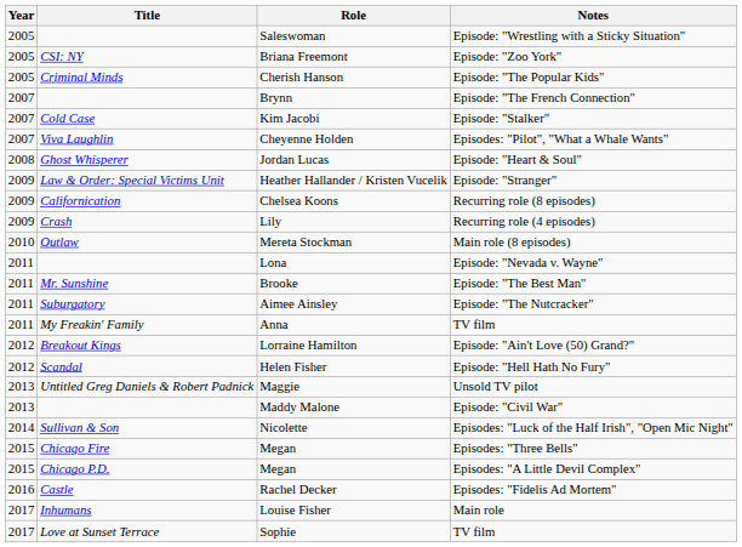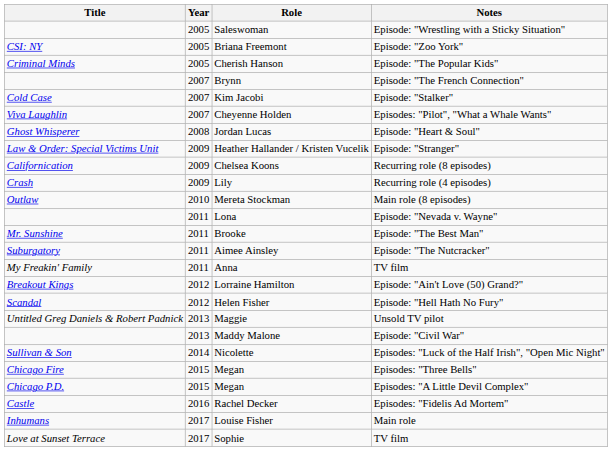 <table class="wikitable sortable">
 <tr>
+<th>Title</th>
 <th>Year</th>
-<th>Title</th>
 <th>Role</th>
 <th class="unsortable">Notes</th>
 </tr>
 <tr>
+<td><em></em></td>
 <td>2005</td>
-<td><em></em></td>
 <td>Saleswoman</td>
 <td>Episode: "Wrestling with a Sticky Situation"</td>
 </tr>
 <tr>
+<td><em><a href='#'>CSI: NY</a></em></td>
 <td>2005</td>
-<td><em><a href='#'>CSI: NY</a></em></td>
 <td>Briana Freemont</td>
 <td>Episode: "Zoo York"</td>
 </tr>
 <tr>
+<td><em><a href='#'>Criminal Minds</a></em></td>
 <td>2005</td>
-<td><em><a href='#'>Criminal Minds</a></em></td>
 <td>Cherish Hanson</td>
 <td>Episode: "The Popular Kids"</td>
 </tr>
 <tr>
+<td><em></em></td>
 <td>2007</td>
-<td><em></em></td>
 <td>Brynn</td>
 <td>Episode: "The French Connection"</td>
 </tr>
 <tr>
+<td><em><a href='#'>Cold Case</a></em></td>
 <td>2007</td>
-<td><em><a href='#'>Cold Case</a></em></td>
 <td>Kim Jacobi</td>
 <td>Episode: "Stalker"</td>
 </tr>
 <tr>
+<td><em><a href='#'>Viva Laughlin</a></em></td>
 <td>2007</td>
-<td><em><a href='#'>Viva Laughlin</a></em></td>
 <td>Cheyenne Holden</td>
 <td>Episodes: "Pilot", "What a Whale Wants"</td>
 </tr>
 <tr>
+<td><em><a href='#'>Ghost Whisperer</a></em></td>
 <td>2008</td>
-<td><em><a href='#'>Ghost Whisperer</a></em></td>
 <td>Jordan Lucas</td>
 <td>Episode: "Heart & Soul"</td>
 </tr>
 <tr>
+<td><em><a href='#'>Law & Order: Special Victims Unit</a></em></td>
 <td>2009</td>
-<td><em><a href='#'>Law & Order: Special Victims Unit</a></em></td>
 <td>Heather Hallander / Kristen Vucelik</td>
 <td>Episode: "Stranger"</td>
 </tr>
 <tr>
+<td><em><a href='#'>Californication</a></em></td>
 <td>2009</td>
-<td><em><a href='#'>Californication</a></em></td>
 <td>Chelsea Koons</td>
 <td>Recurring role (8 episodes)</td>
 </tr>
 <tr>
+<td><em><a href='#'>Crash</a></em></td>
 <td>2009</td>
-<td><em><a href='#'>Crash</a></em></td>
 <td>Lily</td>
 <td>Recurring role (4 episodes)</td>
 </tr>
 <tr>
+<td><em><a href='#'>Outlaw</a></em></td>
 <td>2010</td>
-<td><em><a href='#'>Outlaw</a></em></td>
 <td>Mereta Stockman</td>
 <td>Main role (8 episodes)</td>
 </tr>
 <tr>
+<td><em></em></td>
 <td>2011</td>
-<td><em></em></td>
 <td>Lona</td>
 <td>Episode: "Nevada v. Wayne"</td>
 </tr>
 <tr>
+<td><em><a href='#'>Mr. Sunshine</a></em></td>
 <td>2011</td>
-<td><em><a href='#'>Mr. Sunshine</a></em></td>
 <td>Brooke</td>
 <td>Episode: "The Best Man"</td>
 </tr>
 <tr>
+<td><em><a href='#'>Suburgatory</a></em></td>
 <td>2011</td>
-<td><em><a href='#'>Suburgatory</a></em></td>
 <td>Aimee Ainsley</td>
 <td>Episode: "The Nutcracker"</td>
 </tr>
 <tr>
+<td><em>My Freakin' Family</em></td>
 <td>2011</td>
-<td><em>My Freakin' Family</em></td>
 <td>Anna</td>
 <td>TV film</td>
 </tr>
 <tr>
+<td><em><a href='#'>Breakout Kings</a></em></td>
 <td>2012</td>
-<td><em><a href='#'>Breakout Kings</a></em></td>
 <td>Lorraine Hamilton</td>
 <td>Episode: "Ain't Love (50) Grand?"</td>
 </tr>
 <tr>
+<td><em><a href='#'>Scandal</a></em></td>
 <td>2012</td>
-<td><em><a href='#'>Scandal</a></em></td>
 <td>Helen Fisher</td>
 <td>Episode: "Hell Hath No Fury"</td>
 </tr>
 <tr>
+<td><em>Untitled Greg Daniels & Robert Padnick</em></td>
 <td>2013</td>
-<td><em>Untitled Greg Daniels & Robert Padnick</em></td>
 <td>Maggie</td>
 <td>Unsold TV pilot</td>
 </tr>
 <tr>
+<td><em></em></td>
 <td>2013</td>
-<td><em></em></td>
 <td>Maddy Malone</td>
 <td>Episode: "Civil War"</td>
 </tr>
 <tr>
+<td><em><a href='#'>Sullivan & Son</a></em></td>
 <td>2014</td>
-<td><em><a href='#'>Sullivan & Son</a></em></td>
 <td>Nicolette</td>
 <td>Episodes: "Luck of the Half Irish", "Open Mic Night"</td>
 </tr>
 <tr>
+<td><em><a href='#'>Chicago Fire</a></em></td>
 <td>2015</td>
-<td><em><a href='#'>Chicago Fire</a></em></td>
 <td>Megan</td>
 <td>Episodes: "Three Bells"</td>
 </tr>
 <tr>
+<td><em><a href='#'>Chicago P.D.</a></em></td>
 <td>2015</td>
-<td><em><a href='#'>Chicago P.D.</a></em></td>
 <td>Megan</td>
 <td>Episodes: "A Little Devil Complex"</td>
 </tr>
 <tr>
+<td><em><a href='#'>Castle</a></em></td>
 <td>2016</td>
-<td><em><a href='#'>Castle</a></em></td>
 <td>Rachel Decker</td>
 <td>Episodes: "Fidelis Ad Mortem"</td>
 </tr>
 <tr>
+<td><em><a href='#'>Inhumans</a></em></td>
 <td>2017</td>
-<td><em><a href='#'>Inhumans</a></em></td>
 <td>Louise Fisher</td>
 <td>Main role</td>
 </tr>
 <tr>
+<td><em>Love at Sunset Terrace</em></td>
 <td>2017</td>
-<td><em>Love at Sunset Terrace</em></td>
 <td>Sophie</td>
 <td>TV film</td>
 </tr>
 </table>
